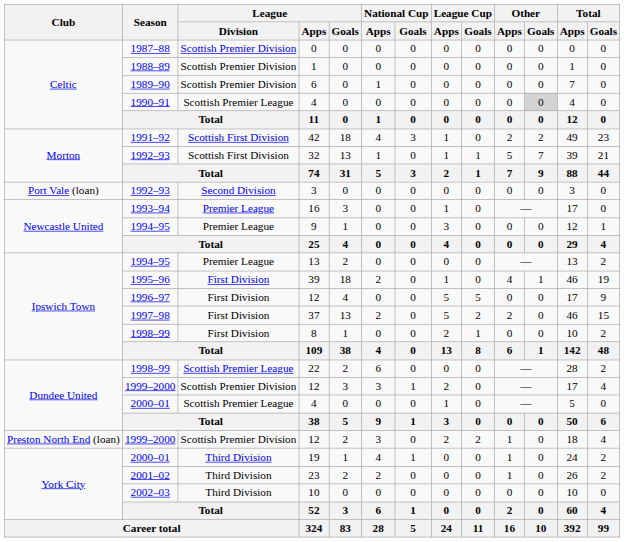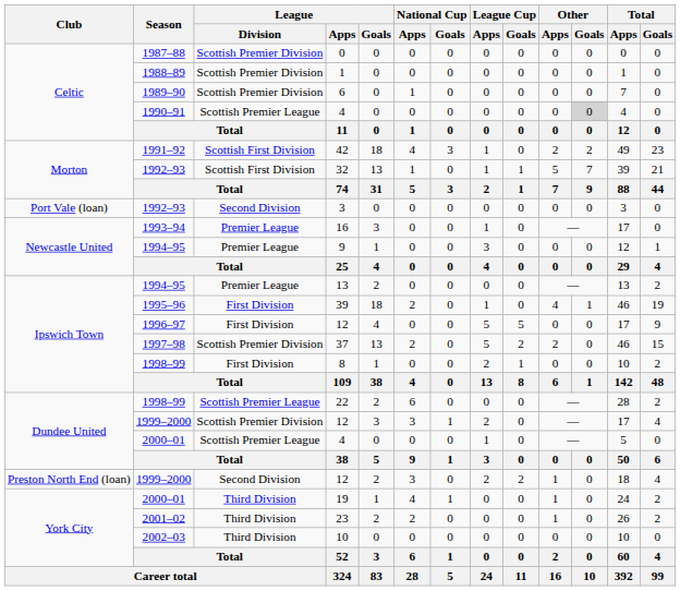 <table class="wikitable" style="text-align:center;">
 <tr>
 <th rowspan="2">Club</th>
 <th rowspan="2">Season</th>
 <th colspan="3">League</th>
 <th colspan="2">National Cup</th>
 <th colspan="2">League Cup</th>
 <th colspan="2">Other</th>
 <th colspan="2">Total</th>
 </tr>
 <tr>
 <th>Division</th>
 <th>Apps</th>
 <th>Goals</th>
 <th>Apps</th>
 <th>Goals</th>
 <th>Apps</th>
 <th>Goals</th>
 <th>Apps</th>
 <th>Goals</th>
 <th>Apps</th>
 <th>Goals</th>
 </tr>
 <tr>
 <td rowspan="5"><a href='#'>Celtic</a></td>
 <td><a href='#'>1987–88</a></td>
 <td><a href='#'>Scottish Premier Division</a></td>
 <td>0</td>
 <td>0</td>
 <td>0</td>
 <td>0</td>
 <td>0</td>
 <td>0</td>
 <td>0</td>
 <td>0</td>
 <td>0</td>
 <td>0</td>
 </tr>
 <tr>
 <td><a href='#'>1988–89</a></td>
 <td>Scottish Premier Division</td>
 <td>1</td>
 <td>0</td>
 <td>0</td>
 <td>0</td>
 <td>0</td>
 <td>0</td>
 <td>0</td>
 <td>0</td>
 <td>1</td>
 <td>0</td>
 </tr>
 <tr>
 <td><a href='#'>1989–90</a></td>
 <td>Scottish Premier Division</td>
 <td>6</td>
 <td>0</td>
 <td>1</td>
 <td>0</td>
 <td>0</td>
 <td>0</td>
 <td>0</td>
 <td>0</td>
 <td>7</td>
 <td>0</td>
 </tr>
 <tr>
 <td><a href='#'>1990–91</a></td>
 <td>Scottish Premier League</td>
 <td>4</td>
 <td>0</td>
 <td>0</td>
 <td>0</td>
 <td>0</td>
 <td>0</td>
 <td>0</td>
 <td style="background: lightgrey;">0</td>
 <td>4</td>
 <td>0</td>
 </tr>
 <tr>
 <th colspan="2">Total</th>
 <th>11</th>
 <th>0</th>
 <th>1</th>
 <th>0</th>
 <th>0</th>
 <th>0</th>
 <th>0</th>
 <th>0</th>
 <th>12</th>
 <th>0</th>
 </tr>
 <tr>
 <td rowspan="3"><a href='#'>Morton</a></td>
 <td><a href='#'>1991–92</a></td>
 <td><a href='#'>Scottish First Division</a></td>
 <td>42</td>
 <td>18</td>
 <td>4</td>
 <td>3</td>
 <td>1</td>
 <td>0</td>
 <td>2</td>
 <td>2</td>
 <td>49</td>
 <td>23</td>
 </tr>
 <tr>
 <td><a href='#'>1992–93</a></td>
 <td>Scottish First Division</td>
 <td>32</td>
 <td>13</td>
 <td>1</td>
 <td>0</td>
 <td>1</td>
 <td>1</td>
 <td>5</td>
 <td>7</td>
 <td>39</td>
 <td>21</td>
 </tr>
 <tr>
 <th colspan="2">Total</th>
 <th>74</th>
 <th>31</th>
 <th>5</th>
 <th>3</th>
 <th>2</th>
 <th>1</th>
 <th>7</th>
 <th>9</th>
 <th>88</th>
 <th>44</th>
 </tr>
 <tr>
 <td><a href='#'>Port Vale</a> (loan)</td>
 <td><a href='#'>1992–93</a></td>
 <td><a href='#'>Second Division</a></td>
 <td>3</td>
 <td>0</td>
 <td>0</td>
 <td>0</td>
 <td>0</td>
 <td>0</td>
 <td>0</td>
 <td>0</td>
 <td>3</td>
 <td>0</td>
 </tr>
 <tr>
 <td rowspan="3"><a href='#'>Newcastle United</a></td>
 <td><a href='#'>1993–94</a></td>
 <td><a href='#'>Premier League</a></td>
 <td>16</td>
 <td>3</td>
 <td>0</td>
 <td>0</td>
 <td>1</td>
 <td>0</td>
 <td colspan="2">—</td>
 <td>17</td>
 <td>0</td>
 </tr>
 <tr>
 <td><a href='#'>1994–95</a></td>
 <td>Premier League</td>
 <td>9</td>
 <td>1</td>
 <td>0</td>
 <td>0</td>
 <td>3</td>
 <td>0</td>
 <td>0</td>
 <td>0</td>
 <td>12</td>
 <td>1</td>
 </tr>
 <tr>
 <th colspan="2">Total</th>
 <th>25</th>
 <th>4</th>
 <th>0</th>
 <th>0</th>
 <th>4</th>
 <th>0</th>
 <th>0</th>
 <th>0</th>
 <th>29</th>
 <th>4</th>
 </tr>
 <tr>
 <td rowspan="6"><a href='#'>Ipswich Town</a></td>
 <td><a href='#'>1994–95</a></td>
 <td>Premier League</td>
 <td>13</td>
 <td>2</td>
 <td>0</td>
 <td>0</td>
 <td>0</td>
 <td>0</td>
 <td colspan="2">—</td>
 <td>13</td>
 <td>2</td>
 </tr>
 <tr>
 <td><a href='#'>1995–96</a></td>
 <td><a href='#'>First Division</a></td>
 <td>39</td>
 <td>18</td>
 <td>2</td>
 <td>0</td>
 <td>1</td>
 <td>0</td>
 <td>4</td>
 <td>1</td>
 <td>46</td>
 <td>19</td>
 </tr>
 <tr>
 <td><a href='#'>1996–97</a></td>
 <td>First Division</td>
 <td>12</td>
 <td>4</td>
 <td>0</td>
 <td>0</td>
 <td>5</td>
 <td>5</td>
 <td>0</td>
 <td>0</td>
 <td>17</td>
 <td>9</td>
 </tr>
 <tr>
 <td><a href='#'>1997–98</a></td>
-<td>First Division</td>
+<td>Scottish Premier Division</td>
 <td>37</td>
 <td>13</td>
 <td>2</td>
 <td>0</td>
 <td>5</td>
 <td>2</td>
 <td>2</td>
 <td>0</td>
 <td>46</td>
 <td>15</td>
 </tr>
 <tr>
 <td><a href='#'>1998–99</a></td>
 <td>First Division</td>
 <td>8</td>
 <td>1</td>
 <td>0</td>
 <td>0</td>
 <td>2</td>
 <td>1</td>
 <td>0</td>
 <td>0</td>
 <td>10</td>
 <td>2</td>
 </tr>
 <tr>
 <th colspan="2">Total</th>
 <th>109</th>
 <th>38</th>
 <th>4</th>
 <th>0</th>
 <th>13</th>
 <th>8</th>
 <th>6</th>
 <th>1</th>
 <th>142</th>
 <th>48</th>
 </tr>
 <tr>
 <td rowspan="4"><a href='#'>Dundee United</a></td>
 <td><a href='#'>1998–99</a></td>
 <td><a href='#'>Scottish Premier League</a></td>
 <td>22</td>
 <td>2</td>
 <td>6</td>
 <td>0</td>
 <td>0</td>
 <td>0</td>
 <td colspan="2">—</td>
 <td>28</td>
 <td>2</td>
 </tr>
 <tr>
 <td><a href='#'>1999–2000</a></td>
 <td>Scottish Premier Division</td>
 <td>12</td>
 <td>3</td>
 <td>3</td>
 <td>1</td>
 <td>2</td>
 <td>0</td>
 <td colspan="2">—</td>
 <td>17</td>
 <td>4</td>
 </tr>
 <tr>
 <td><a href='#'>2000–01</a></td>
 <td>Scottish Premier League</td>
 <td>4</td>
 <td>0</td>
 <td>0</td>
 <td>0</td>
 <td>1</td>
 <td>0</td>
 <td colspan="2">—</td>
 <td>5</td>
 <td>0</td>
 </tr>
 <tr>
 <th colspan="2">Total</th>
 <th>38</th>
 <th>5</th>
 <th>9</th>
 <th>1</th>
 <th>3</th>
 <th>0</th>
 <th>0</th>
 <th>0</th>
 <th>50</th>
 <th>6</th>
 </tr>
 <tr>
 <td><a href='#'>Preston North End</a> (loan)</td>
 <td><a href='#'>1999–2000</a></td>
-<td>Scottish Premier Division</td>
+<td>Second Division</td>
 <td>12</td>
 <td>2</td>
 <td>3</td>
 <td>0</td>
 <td>2</td>
 <td>2</td>
 <td>1</td>
 <td>0</td>
 <td>18</td>
 <td>4</td>
 </tr>
 <tr>
 <td rowspan="4"><a href='#'>York City</a></td>
 <td><a href='#'>2000–01</a></td>
 <td><a href='#'>Third Division</a></td>
 <td>19</td>
 <td>1</td>
 <td>4</td>
 <td>1</td>
 <td>0</td>
 <td>0</td>
 <td>1</td>
 <td>0</td>
 <td>24</td>
 <td>2</td>
 </tr>
 <tr>
 <td><a href='#'>2001–02</a></td>
 <td>Third Division</td>
 <td>23</td>
 <td>2</td>
 <td>2</td>
 <td>0</td>
 <td>0</td>
 <td>0</td>
 <td>1</td>
 <td>0</td>
 <td>26</td>
 <td>2</td>
 </tr>
 <tr>
 <td><a href='#'>2002–03</a></td>
 <td>Third Division</td>
 <td>10</td>
 <td>0</td>
 <td>0</td>
 <td>0</td>
 <td>0</td>
 <td>0</td>
 <td>0</td>
 <td>0</td>
 <td>10</td>
 <td>0</td>
 </tr>
 <tr>
 <th colspan="2">Total</th>
 <th>52</th>
 <th>3</th>
 <th>6</th>
 <th>1</th>
 <th>0</th>
 <th>0</th>
 <th>2</th>
 <th>0</th>
 <th>60</th>
 <th>4</th>
 </tr>
 <tr>
 <th colspan=3>Career total</th>
 <th>324</th>
 <th>83</th>
 <th>28</th>
 <th>5</th>
 <th>24</th>
 <th>11</th>
 <th>16</th>
 <th>10</th>
 <th>392</th>
 <th>99</th>
 </tr>
 </table>
